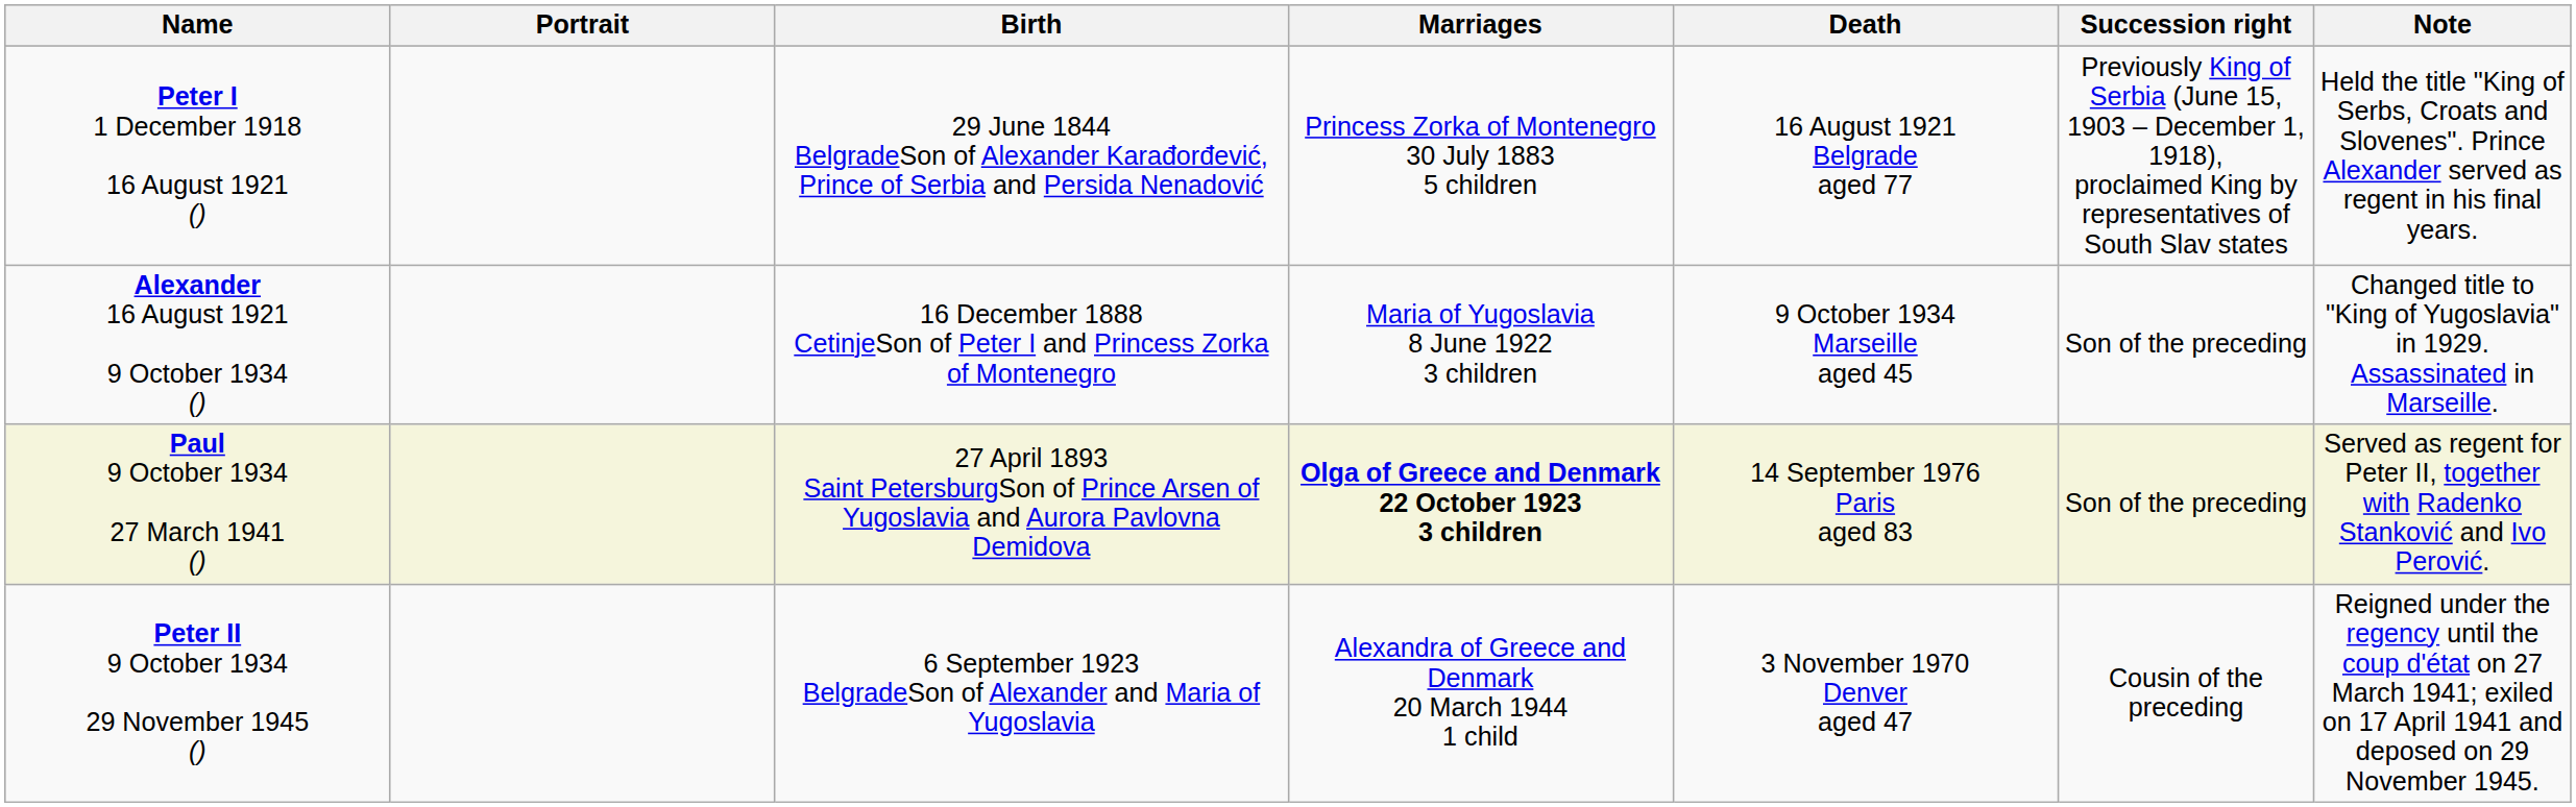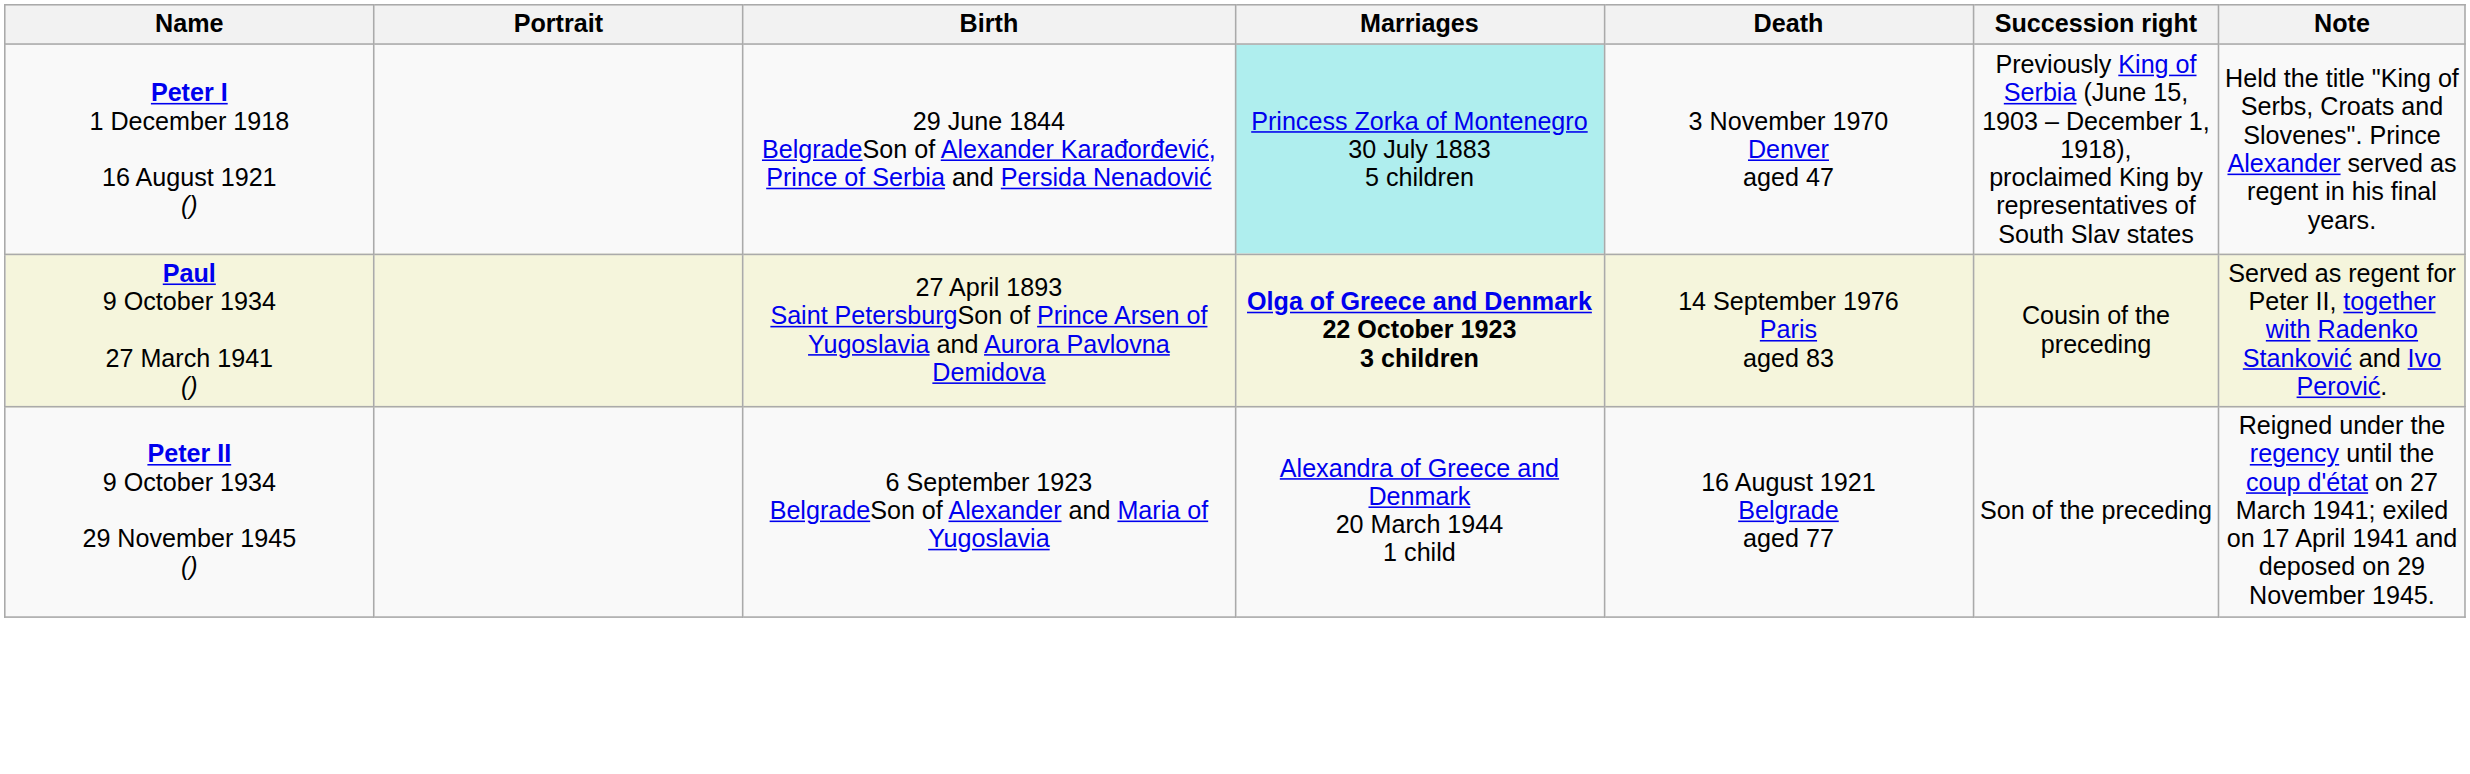 <table style="text-align:center" class="wikitable">
 <tr>
 <th width=15%>Name</th>
 <th width=105px>Portrait</th>
 <th width=20%>Birth</th>
 <th width=15%>Marriages</th>
 <th width=15%>Death</th>
 <th width=10%>Succession right</th>
 <th width=10%>Note</th>
 </tr>
 <tr>
 <td><strong><a href='#'>Peter I</a></strong><br>1 December 1918<br><br>16 August 1921<br><em>()</em></td>
 <td></td>
 <td>29 June 1844<br><a href='#'>Belgrade</a>Son of <a href='#'>Alexander Karađorđević, Prince of Serbia</a> and <a href='#'>Persida Nenadović</a></td>
-<td><a href='#'>Princess Zorka of Montenegro</a><br>30 July 1883<br>5 children</td>
-<td>16 August 1921<br><a href='#'>Belgrade</a><br>aged 77</td>
+<td style="background: paleturquoise;"><a href='#'>Princess Zorka of Montenegro</a><br>30 July 1883<br>5 children</td>
+<td>3 November 1970 <br><a href='#'>Denver</a><br>aged 47</td>
 <td>Previously <a href='#'>King of Serbia</a> (June 15, 1903 – December 1, 1918),<br>proclaimed King by representatives of South Slav states</td>
 <td>Held the title "King of Serbs, Croats and Slovenes". Prince <a href='#'>Alexander</a> served as regent in his final years.</td>
-</tr>
-<tr>
-<td><strong><a href='#'>Alexander</a></strong><br>16 August 1921<br><br>9 October 1934<br><em>()</em></td>
-<td></td>
-<td>16 December 1888<br><a href='#'>Cetinje</a>Son of <a href='#'>Peter I</a> and <a href='#'>Princess Zorka of Montenegro</a></td>
-<td><a href='#'>Maria of Yugoslavia</a><br>8 June 1922<br>3 children</td>
-<td>9 October 1934<br><a href='#'>Marseille</a><br>aged 45</td>
-<td>Son of the preceding</td>
-<td>Changed title to "King of Yugoslavia" in 1929.<br><a href='#'>Assassinated</a> in <a href='#'>Marseille</a>.</td>
 </tr>
 <tr style="background:#F5F5DC;">
 <td><strong><a href='#'>Paul</a></strong><br>9 October 1934<br><br>27 March 1941<br><em>()</em></td>
 <td></td>
 <td>27 April 1893<br><a href='#'>Saint Petersburg</a>Son of <a href='#'>Prince Arsen of Yugoslavia</a> and <a href='#'>Aurora Pavlovna Demidova</a></td>
 <td><strong><a href='#'>Olga of Greece and Denmark</a><br>22 October 1923<br>3 children</strong></td>
 <td>14 September 1976 <br><a href='#'>Paris</a><br>aged 83</td>
-<td>Son of the preceding</td>
+<td>Cousin of the preceding</td>
 <td>Served as regent for Peter II, <a href='#'>together with</a> <a href='#'>Radenko Stanković</a> and <a href='#'>Ivo Perović</a>.</td>
 </tr>
 <tr>
 <td><strong><a href='#'>Peter II</a></strong><br>9 October 1934<br><br>29 November 1945<br><em>()</em></td>
 <td></td>
 <td>6 September 1923<br><a href='#'>Belgrade</a>Son of <a href='#'>Alexander</a> and <a href='#'>Maria of Yugoslavia</a></td>
 <td><a href='#'>Alexandra of Greece and Denmark</a><br>20 March 1944<br>1 child</td>
-<td>3 November 1970 <br><a href='#'>Denver</a><br>aged 47</td>
-<td>Cousin of the preceding</td>
+<td>16 August 1921<br><a href='#'>Belgrade</a><br>aged 77</td>
+<td>Son of the preceding</td>
 <td>Reigned under the <a href='#'>regency</a> until the <a href='#'>coup d'état</a> on 27 March 1941; exiled on 17 April 1941 and deposed on 29 November 1945.</td>
 </tr>
 </table>
